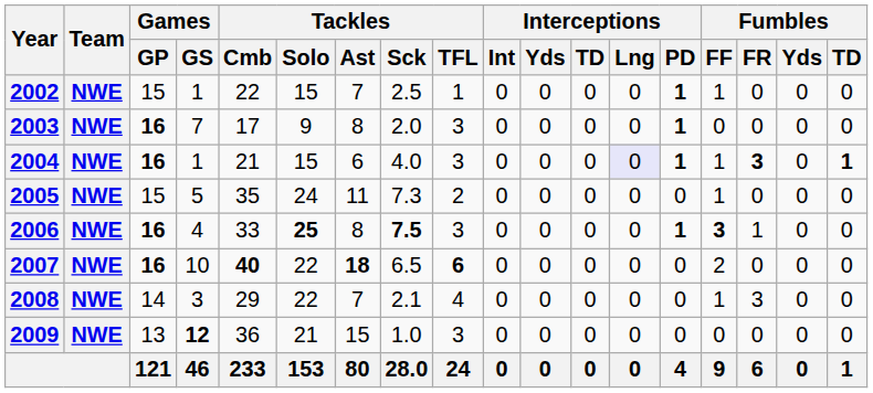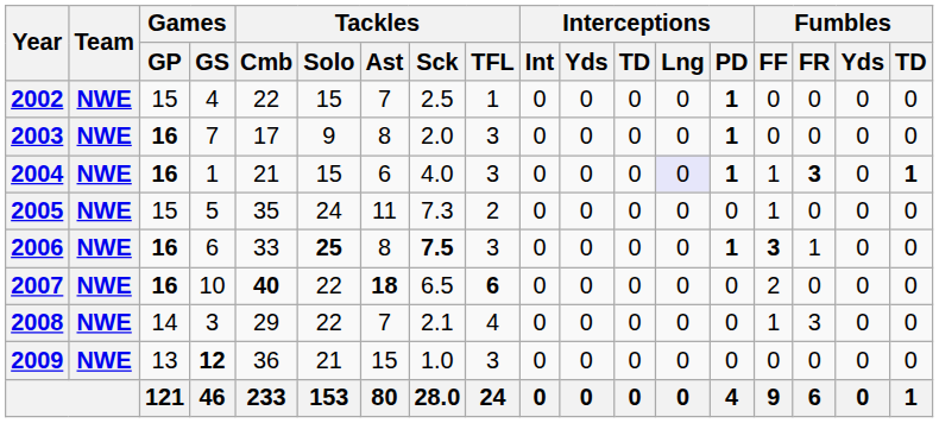 <table class="wikitable" style="text-align:center">
 <tr>
 <th rowspan="2">Year</th>
 <th rowspan="2">Team</th>
 <th colspan="2">Games</th>
 <th colspan="5">Tackles</th>
 <th colspan="5">Interceptions</th>
 <th colspan="4">Fumbles</th>
 </tr>
 <tr>
 <th>GP</th>
 <th>GS</th>
 <th>Cmb</th>
 <th>Solo</th>
 <th>Ast</th>
 <th>Sck</th>
 <th>TFL</th>
 <th>Int</th>
 <th>Yds</th>
 <th>TD</th>
 <th>Lng</th>
 <th>PD</th>
 <th>FF</th>
 <th>FR</th>
 <th>Yds</th>
 <th>TD</th>
 </tr>
 <tr>
 <th><a href='#'>2002</a></th>
 <th><a href='#'>NWE</a></th>
 <td>15</td>
-<td>1</td>
+<td>4</td>
 <td>22</td>
 <td>15</td>
 <td>7</td>
 <td>2.5</td>
 <td>1</td>
 <td>0</td>
 <td>0</td>
 <td>0</td>
 <td>0</td>
 <td><strong>1</strong></td>
-<td>1</td>
+<td>0</td>
 <td>0</td>
 <td>0</td>
 <td>0</td>
 </tr>
 <tr>
 <th><a href='#'>2003</a></th>
 <th><a href='#'>NWE</a></th>
 <td><strong>16</strong></td>
 <td>7</td>
 <td>17</td>
 <td>9</td>
 <td>8</td>
 <td>2.0</td>
 <td>3</td>
 <td>0</td>
 <td>0</td>
 <td>0</td>
 <td>0</td>
 <td><strong>1</strong></td>
 <td>0</td>
 <td>0</td>
 <td>0</td>
 <td>0</td>
 </tr>
 <tr>
 <th><a href='#'>2004</a></th>
 <th><a href='#'>NWE</a></th>
 <td><strong>16</strong></td>
 <td>1</td>
 <td>21</td>
 <td>15</td>
 <td>6</td>
 <td>4.0</td>
 <td>3</td>
 <td>0</td>
 <td>0</td>
 <td>0</td>
 <td style="background: lavender;">0</td>
 <td><strong>1</strong></td>
 <td>1</td>
 <td><strong>3</strong></td>
 <td>0</td>
 <td><strong>1</strong></td>
 </tr>
 <tr>
 <th><a href='#'>2005</a></th>
 <th><a href='#'>NWE</a></th>
 <td>15</td>
 <td>5</td>
 <td>35</td>
 <td>24</td>
 <td>11</td>
 <td>7.3</td>
 <td>2</td>
 <td>0</td>
 <td>0</td>
 <td>0</td>
 <td>0</td>
 <td>0</td>
 <td>1</td>
 <td>0</td>
 <td>0</td>
 <td>0</td>
 </tr>
 <tr>
 <th><a href='#'>2006</a></th>
 <th><a href='#'>NWE</a></th>
 <td><strong>16</strong></td>
-<td>4</td>
+<td>6</td>
 <td>33</td>
 <td><strong>25</strong></td>
 <td>8</td>
 <td><strong>7.5</strong></td>
 <td>3</td>
 <td>0</td>
 <td>0</td>
 <td>0</td>
 <td>0</td>
 <td><strong>1</strong></td>
 <td><strong>3</strong></td>
 <td>1</td>
 <td>0</td>
 <td>0</td>
 </tr>
 <tr>
 <th><a href='#'>2007</a></th>
 <th><a href='#'>NWE</a></th>
 <td><strong>16</strong></td>
 <td>10</td>
 <td><strong>40</strong></td>
 <td>22</td>
 <td><strong>18</strong></td>
 <td>6.5</td>
 <td><strong>6</strong></td>
 <td>0</td>
 <td>0</td>
 <td>0</td>
 <td>0</td>
 <td>0</td>
 <td>2</td>
 <td>0</td>
 <td>0</td>
 <td>0</td>
 </tr>
 <tr>
 <th><a href='#'>2008</a></th>
 <th><a href='#'>NWE</a></th>
 <td>14</td>
 <td>3</td>
 <td>29</td>
 <td>22</td>
 <td>7</td>
 <td>2.1</td>
 <td>4</td>
 <td>0</td>
 <td>0</td>
 <td>0</td>
 <td>0</td>
 <td>0</td>
 <td>1</td>
 <td>3</td>
 <td>0</td>
 <td>0</td>
 </tr>
 <tr>
 <th><a href='#'>2009</a></th>
 <th><a href='#'>NWE</a></th>
 <td>13</td>
 <td><strong>12</strong></td>
 <td>36</td>
 <td>21</td>
 <td>15</td>
 <td>1.0</td>
 <td>3</td>
 <td>0</td>
 <td>0</td>
 <td>0</td>
 <td>0</td>
 <td>0</td>
 <td>0</td>
 <td>0</td>
 <td>0</td>
 <td>0</td>
 </tr>
 <tr>
 <th colspan="2"></th>
 <th>121</th>
 <th>46</th>
 <th>233</th>
 <th>153</th>
 <th>80</th>
 <th>28.0</th>
 <th>24</th>
 <th>0</th>
 <th>0</th>
 <th>0</th>
 <th>0</th>
 <th>4</th>
 <th>9</th>
 <th>6</th>
 <th>0</th>
 <th>1</th>
 </tr>
 </table>
